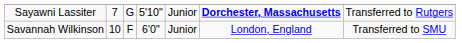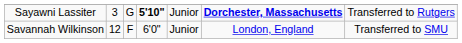 <table class="wikitable sortable" border="1" style="text-align: center;">
 <tr align=center>
 </tr>
 <tr>
 <td>Sayawni Lassiter</td>
-<td>7</td>
+<td>3</td>
 <td>G</td>
-<td>5'10"</td>
+<td><strong>5'10"</strong></td>
 <td> Junior</td>
 <td><strong><a href='#'>Dorchester, Massachusetts</a></strong></td>
 <td>Transferred to <a href='#'>Rutgers</a></td>
 </tr>
 <tr>
 <td>Savannah Wilkinson</td>
-<td>10</td>
+<td>12</td>
 <td>F</td>
 <td>6'0"</td>
 <td> Junior</td>
 <td><a href='#'>London, England</a></td>
 <td>Transferred to <a href='#'>SMU</a></td>
 </tr>
 </table>
